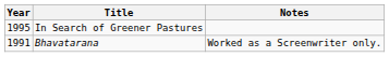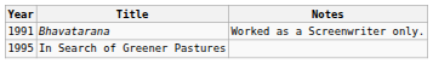 <table class="wikitable">
 <tr>
 <th>Year</th>
 <th>Title</th>
 <th>Notes</th>
 </tr>
 <tr>
+<td>1991</td>
+<td><em>Bhavatarana</em></td>
+<td>Worked as a Screenwriter only.</td>
+</tr>
+<tr>
 <td>1995</td>
 <td>In Search of Greener Pastures</td>
 <td></td>
 </tr>
-<tr>
-<td>1991</td>
-<td><em>Bhavatarana</em></td>
-<td>Worked as a Screenwriter only.</td>
-</tr>
 </table>
